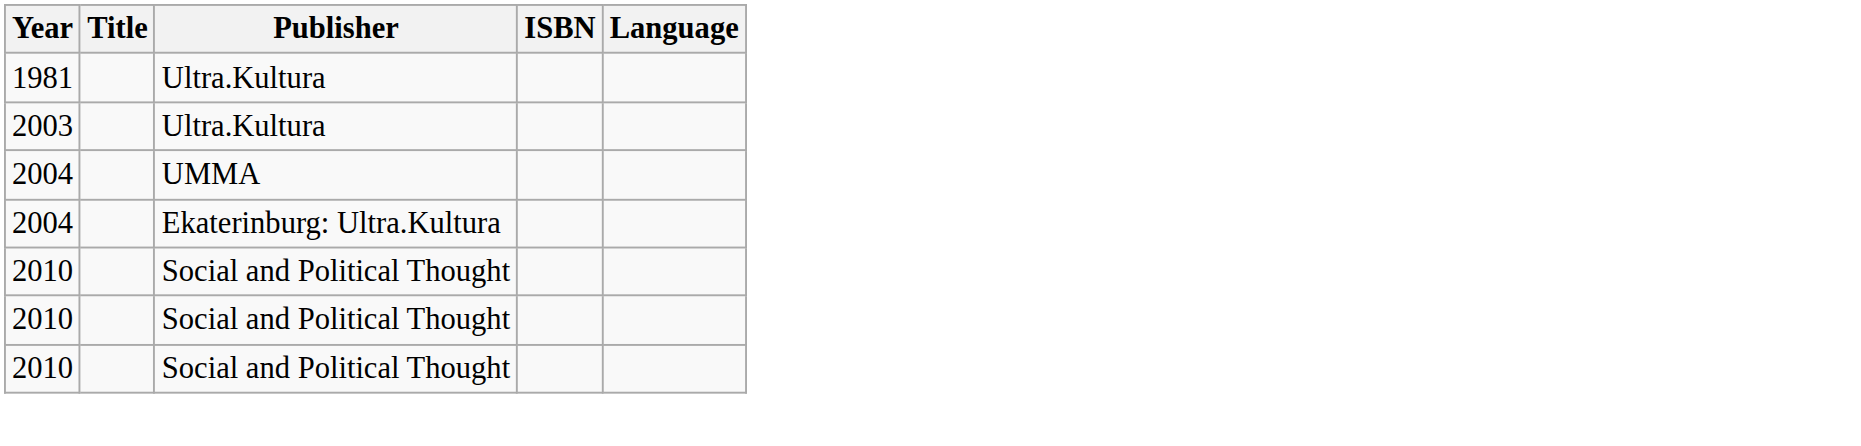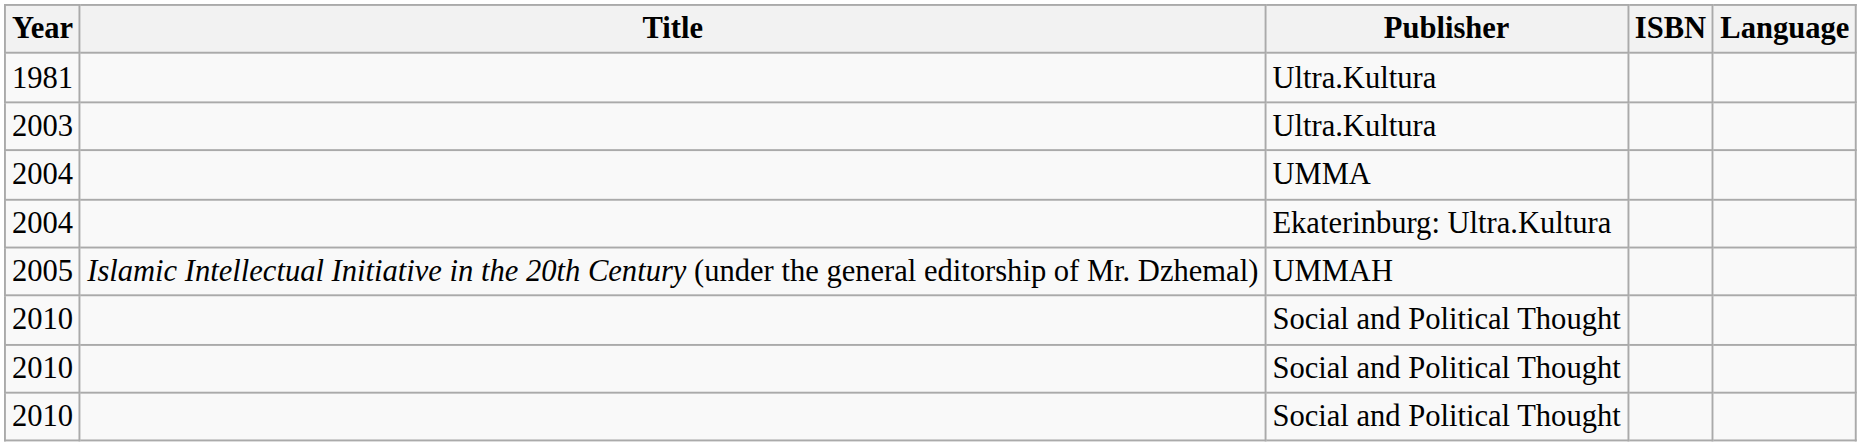 <table class="wikitable">
 <tr>
 <th>Year</th>
 <th>Title</th>
 <th>Publisher</th>
 <th>ISBN</th>
 <th>Language</th>
 </tr>
 <tr>
 <td>1981</td>
 <td></td>
 <td>Ultra.Kultura</td>
 <td></td>
 <td></td>
 </tr>
 <tr>
 <td>2003</td>
 <td></td>
 <td>Ultra.Kultura</td>
 <td></td>
 <td></td>
 </tr>
 <tr>
 <td>2004</td>
 <td></td>
 <td>UMMA</td>
 <td></td>
 <td></td>
 </tr>
 <tr>
 <td>2004</td>
 <td></td>
 <td>Ekaterinburg: Ultra.Kultura</td>
 <td></td>
 <td></td>
 </tr>
 <tr>
+<td>2005</td>
+<td><em>Islamic Intellectual Initiative in the 20th Century</em> (under the general editorship of Mr. Dzhemal)</td>
+<td>UMMAH</td>
+<td></td>
+<td></td>
+</tr>
+<tr>
 <td>2010</td>
 <td></td>
 <td>Social and Political Thought</td>
 <td></td>
 <td></td>
 </tr>
 <tr>
 <td>2010</td>
 <td></td>
 <td>Social and Political Thought</td>
 <td></td>
 <td></td>
 </tr>
 <tr>
 <td>2010</td>
 <td></td>
 <td>Social and Political Thought</td>
 <td></td>
 <td></td>
 </tr>
 </table>
